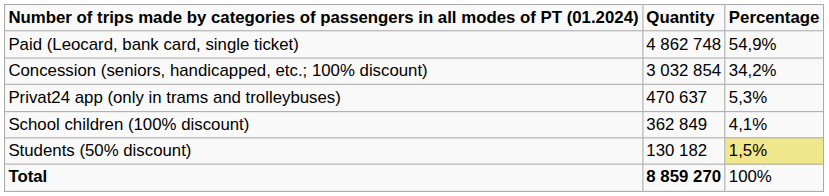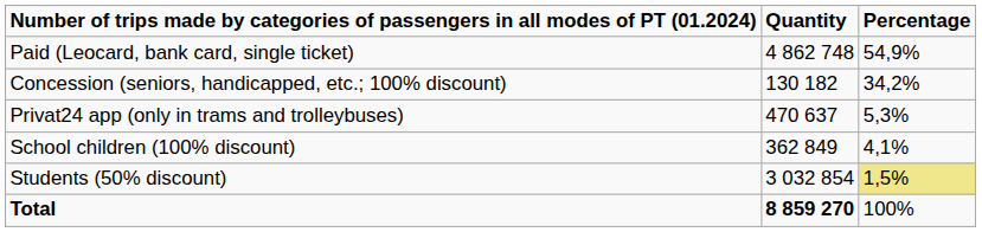 <table class="wikitable">
 <tr>
 <td><strong>Number of trips made by categories of passengers in all modes of PT (01.2024)</strong></td>
 <td><strong>Quantity</strong></td>
 <td><strong>Percentage</strong></td>
 </tr>
 <tr>
 <td>Paid (Leocard, bank card, single ticket)</td>
 <td>4 862 748</td>
 <td>54,9%</td>
 </tr>
 <tr>
 <td>Concession (seniors, handicapped, etc.; 100% discount)</td>
-<td>3 032 854</td>
+<td>130 182</td>
 <td>34,2%</td>
 </tr>
 <tr>
 <td>Privat24 app (only in trams and trolleybuses)</td>
 <td>470 637</td>
 <td>5,3%</td>
 </tr>
 <tr>
 <td>School children (100% discount)</td>
 <td>362 849</td>
 <td>4,1%</td>
 </tr>
 <tr>
 <td>Students (50% discount)</td>
-<td>130 182</td>
+<td>3 032 854</td>
 <td style="background: khaki;">1,5%</td>
 </tr>
 <tr>
 <td><strong>Total</strong></td>
 <td><strong>8 859 270</strong></td>
 <td>100%</td>
 </tr>
 </table>
